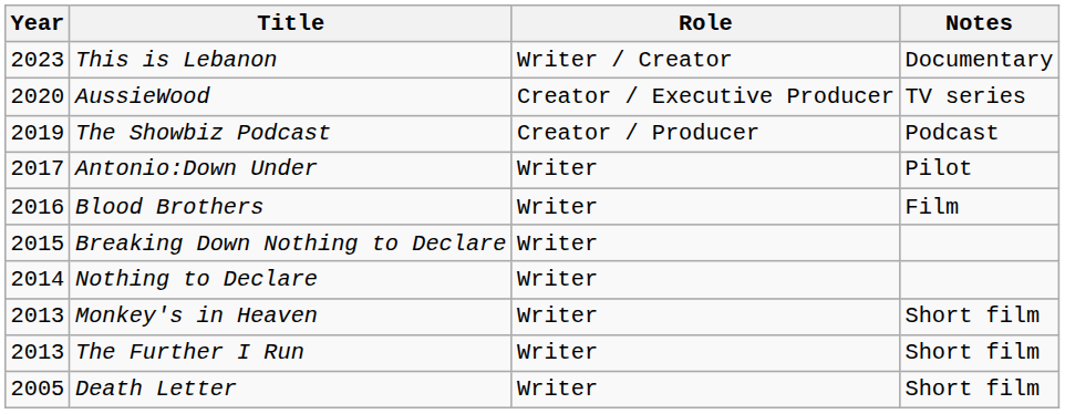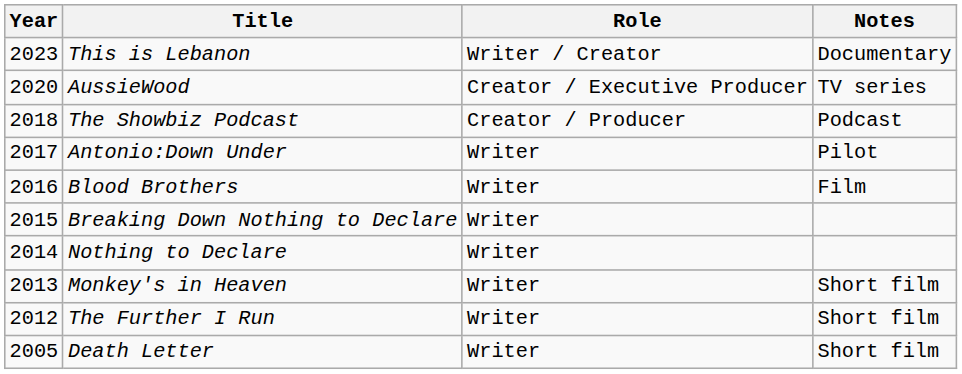 <table class="wikitable">
 <tr>
 <th>Year</th>
 <th>Title</th>
 <th>Role</th>
 <th>Notes</th>
 </tr>
 <tr>
 <td>2023</td>
 <td><em>This is Lebanon</em></td>
 <td>Writer / Creator</td>
 <td>Documentary</td>
 </tr>
 <tr>
 <td>2020</td>
 <td><em>AussieWood</em></td>
 <td>Creator / Executive Producer</td>
 <td>TV series</td>
 </tr>
 <tr>
-<td>2019</td>
+<td>2018</td>
 <td><em>The Showbiz Podcast</em></td>
 <td>Creator / Producer</td>
 <td>Podcast</td>
 </tr>
 <tr>
 <td>2017</td>
 <td><em>Antonio:Down Under</em></td>
 <td>Writer</td>
 <td>Pilot</td>
 </tr>
 <tr>
 <td>2016</td>
 <td><em>Blood Brothers</em></td>
 <td>Writer</td>
 <td>Film</td>
 </tr>
 <tr>
 <td>2015</td>
 <td><em>Breaking Down Nothing to Declare</em></td>
 <td>Writer</td>
 <td></td>
 </tr>
 <tr>
 <td>2014</td>
 <td><em>Nothing to Declare</em></td>
 <td>Writer</td>
 <td></td>
 </tr>
 <tr>
 <td>2013</td>
 <td><em>Monkey's in Heaven</em></td>
 <td>Writer</td>
 <td>Short film</td>
 </tr>
 <tr>
-<td>2013</td>
+<td>2012</td>
 <td><em>The Further I Run</em></td>
 <td>Writer</td>
 <td>Short film</td>
 </tr>
 <tr>
 <td>2005</td>
 <td><em>Death Letter</em></td>
 <td>Writer</td>
 <td>Short film</td>
 </tr>
 </table>
